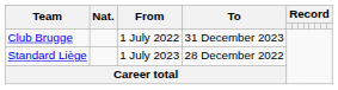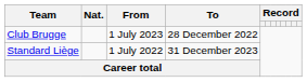 <table class="wikitable" style="text-align: center;">
 <tr>
 <th rowspan="2">Team</th>
 <th rowspan="2">Nat.</th>
 <th rowspan="2">From</th>
 <th rowspan="2">To</th>
 <th colspan="8">Record</th>
 </tr>
 <tr>
 <th></th>
 <th></th>
 <th></th>
 <th></th>
 <th></th>
 <th></th>
 <th></th>
 <th></th>
 </tr>
 <tr>
 <td align="left"><a href='#'>Club Brugge</a></td>
 <td></td>
-<td align=left>1 July 2022</td>
-<td align=left>31 December 2023<br></td>
+<td align=left>1 July 2023</td>
+<td align=left>28 December 2022<br></td>
 </tr>
 <tr>
 <td align="left"><a href='#'>Standard Liège</a></td>
 <td></td>
-<td align=left>1 July 2023</td>
-<td align=left>28 December 2022<br></td>
+<td align=left>1 July 2022</td>
+<td align=left>31 December 2023<br></td>
 </tr>
 <tr>
 <th colspan=4><strong>Career total</strong><br></th>
 </tr>
 </table>
